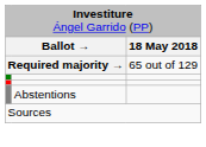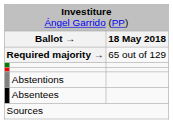 <table class="wikitable" style="text-align:center;">
 <tr>
 <td colspan="3" align="center" bgcolor="#C0C0C0"><strong>Investiture</strong><br><a href='#'>Ángel Garrido</a> (<a href='#'>PP</a>)</td>
 </tr>
 <tr>
 <th colspan="2" width="150px">Ballot →</th>
 <th>18 May 2018</th>
 </tr>
 <tr>
 <th colspan="2">Required majority →</th>
 <td>65 out of 129 </td>
 </tr>
 <tr>
 <th width="1px" style="background:green;"></th>
 <td align="left"></td>
 <td></td>
 </tr>
 <tr>
 <th style="background:red;"></th>
 <td align="left"></td>
 <td></td>
 </tr>
 <tr>
 <th style="background:gray;"></th>
 <td align="left">Abstentions</td>
 <td></td>
 </tr>
 <tr>
+<th style="background:black;"></th>
+<td align="left">Absentees</td>
+<td></td>
+</tr>
+<tr>
 <td align="left" colspan="3">Sources</td>
 </tr>
 </table>
